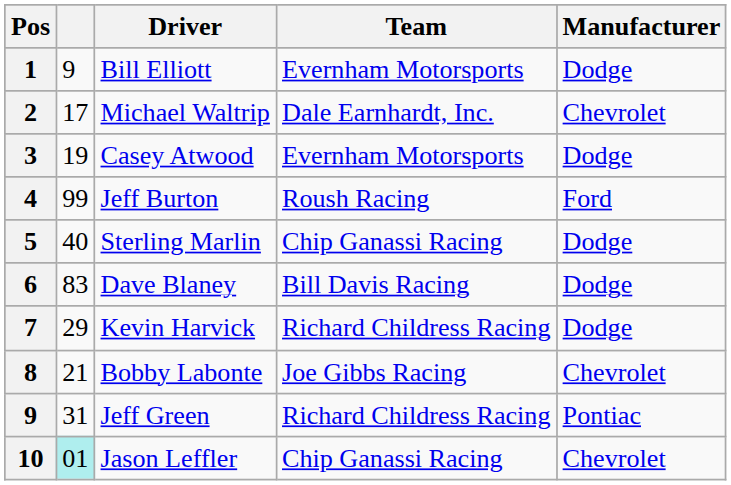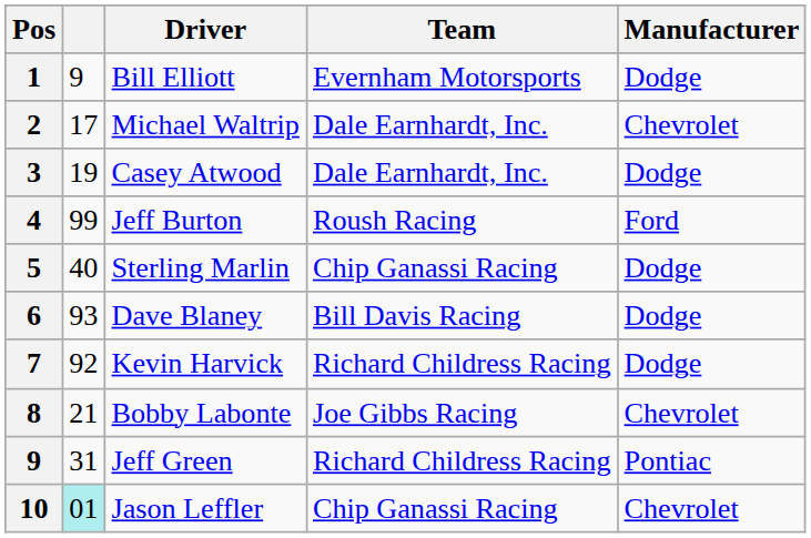 <table class="wikitable" style="font-size:95%">
 <tr>
 <th>Pos</th>
 <th></th>
 <th>Driver</th>
 <th>Team</th>
 <th>Manufacturer</th>
 </tr>
 <tr>
 <th>1</th>
 <td>9</td>
 <td><a href='#'>Bill Elliott</a></td>
 <td><a href='#'>Evernham Motorsports</a></td>
 <td><a href='#'>Dodge</a></td>
 </tr>
 <tr>
 <th>2</th>
 <td>17</td>
 <td><a href='#'>Michael Waltrip</a></td>
 <td><a href='#'>Dale Earnhardt, Inc.</a></td>
 <td><a href='#'>Chevrolet</a></td>
 </tr>
 <tr>
 <th>3</th>
 <td>19</td>
 <td><a href='#'>Casey Atwood</a></td>
-<td><a href='#'>Evernham Motorsports</a></td>
+<td><a href='#'>Dale Earnhardt, Inc.</a></td>
 <td><a href='#'>Dodge</a></td>
 </tr>
 <tr>
 <th>4</th>
 <td>99</td>
 <td><a href='#'>Jeff Burton</a></td>
 <td><a href='#'>Roush Racing</a></td>
 <td><a href='#'>Ford</a></td>
 </tr>
 <tr>
 <th>5</th>
 <td>40</td>
 <td><a href='#'>Sterling Marlin</a></td>
 <td><a href='#'>Chip Ganassi Racing</a></td>
 <td><a href='#'>Dodge</a></td>
 </tr>
 <tr>
 <th>6</th>
-<td>83</td>
+<td>93</td>
 <td><a href='#'>Dave Blaney</a></td>
 <td><a href='#'>Bill Davis Racing</a></td>
 <td><a href='#'>Dodge</a></td>
 </tr>
 <tr>
 <th>7</th>
-<td>29</td>
+<td>92</td>
 <td><a href='#'>Kevin Harvick</a></td>
 <td><a href='#'>Richard Childress Racing</a></td>
 <td><a href='#'>Dodge</a></td>
 </tr>
 <tr>
 <th>8</th>
 <td>21</td>
 <td><a href='#'>Bobby Labonte</a></td>
 <td><a href='#'>Joe Gibbs Racing</a></td>
 <td><a href='#'>Chevrolet</a></td>
 </tr>
 <tr>
 <th>9</th>
 <td>31</td>
 <td><a href='#'>Jeff Green</a></td>
 <td><a href='#'>Richard Childress Racing</a></td>
 <td><a href='#'>Pontiac</a></td>
 </tr>
 <tr>
 <th>10</th>
 <td style="background: paleturquoise;">01</td>
 <td><a href='#'>Jason Leffler</a></td>
 <td><a href='#'>Chip Ganassi Racing</a></td>
 <td><a href='#'>Chevrolet</a></td>
 </tr>
 </table>
